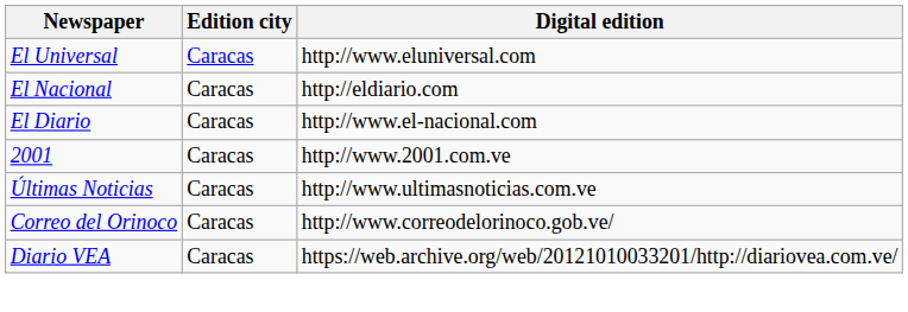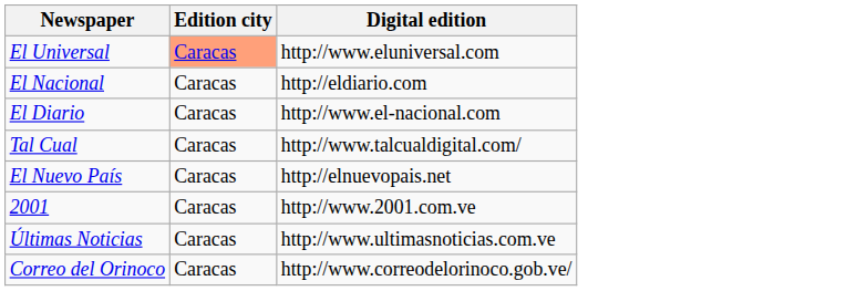 <table class="wikitable sortable">
 <tr align="center">
 <th>Newspaper</th>
 <th>Edition city</th>
 <th>Digital edition</th>
 </tr>
 <tr>
 <td><em><a href='#'>El Universal</a></em></td>
-<td><a href='#'>Caracas</a></td>
+<td style="background: lightsalmon;"><a href='#'>Caracas</a></td>
 <td>http://www.eluniversal.com</td>
 </tr>
 <tr>
 <td><em><a href='#'>El Nacional</a></em></td>
 <td>Caracas</td>
 <td>http://eldiario.com</td>
 </tr>
 <tr>
 <td><em><a href='#'>El Diario</a></em></td>
 <td>Caracas</td>
 <td>http://www.el-nacional.com</td>
+</tr>
+<tr>
+<td><em><a href='#'>Tal Cual</a></em></td>
+<td>Caracas</td>
+<td>http://www.talcualdigital.com/</td>
+</tr>
+<tr>
+<td><em><a href='#'>El Nuevo País</a></em></td>
+<td>Caracas</td>
+<td>http://elnuevopais.net</td>
 </tr>
 <tr>
 <td><em><a href='#'>2001</a></em></td>
 <td>Caracas</td>
 <td>http://www.2001.com.ve</td>
 </tr>
 <tr>
 <td><em><a href='#'>Últimas Noticias</a></em></td>
 <td>Caracas</td>
 <td>http://www.ultimasnoticias.com.ve</td>
 </tr>
 <tr>
 <td><em><a href='#'>Correo del Orinoco</a></em></td>
 <td>Caracas</td>
 <td>http://www.correodelorinoco.gob.ve/</td>
 </tr>
-<tr>
-<td><em><a href='#'>Diario VEA</a></em></td>
-<td>Caracas</td>
-<td>https://web.archive.org/web/20121010033201/http://diariovea.com.ve/</td>
-</tr>
 </table>
